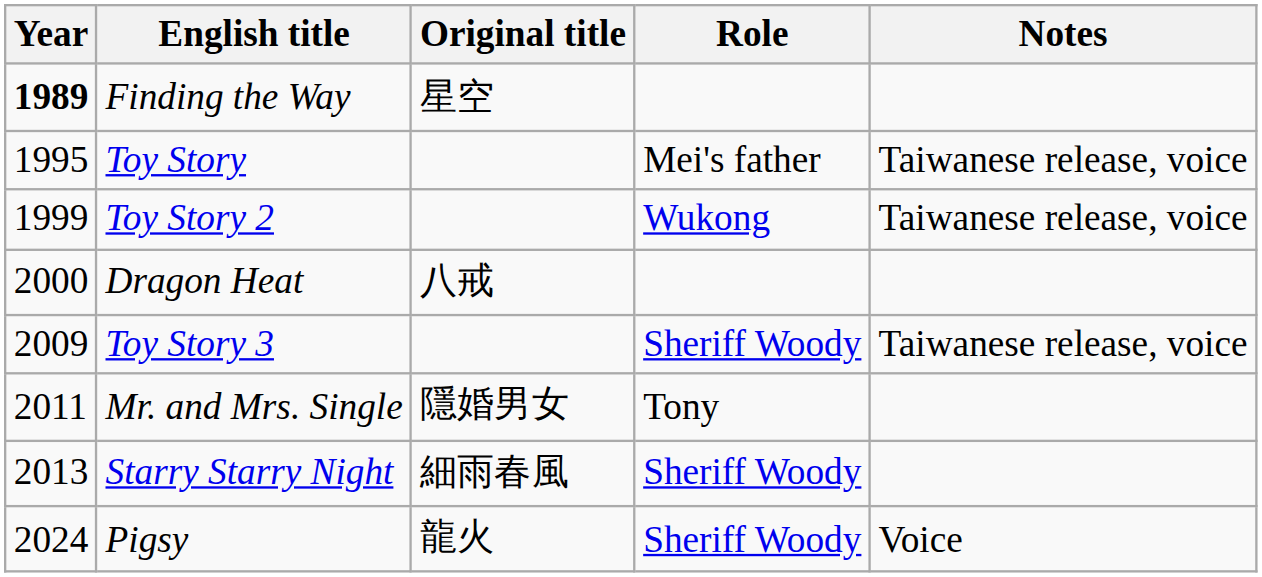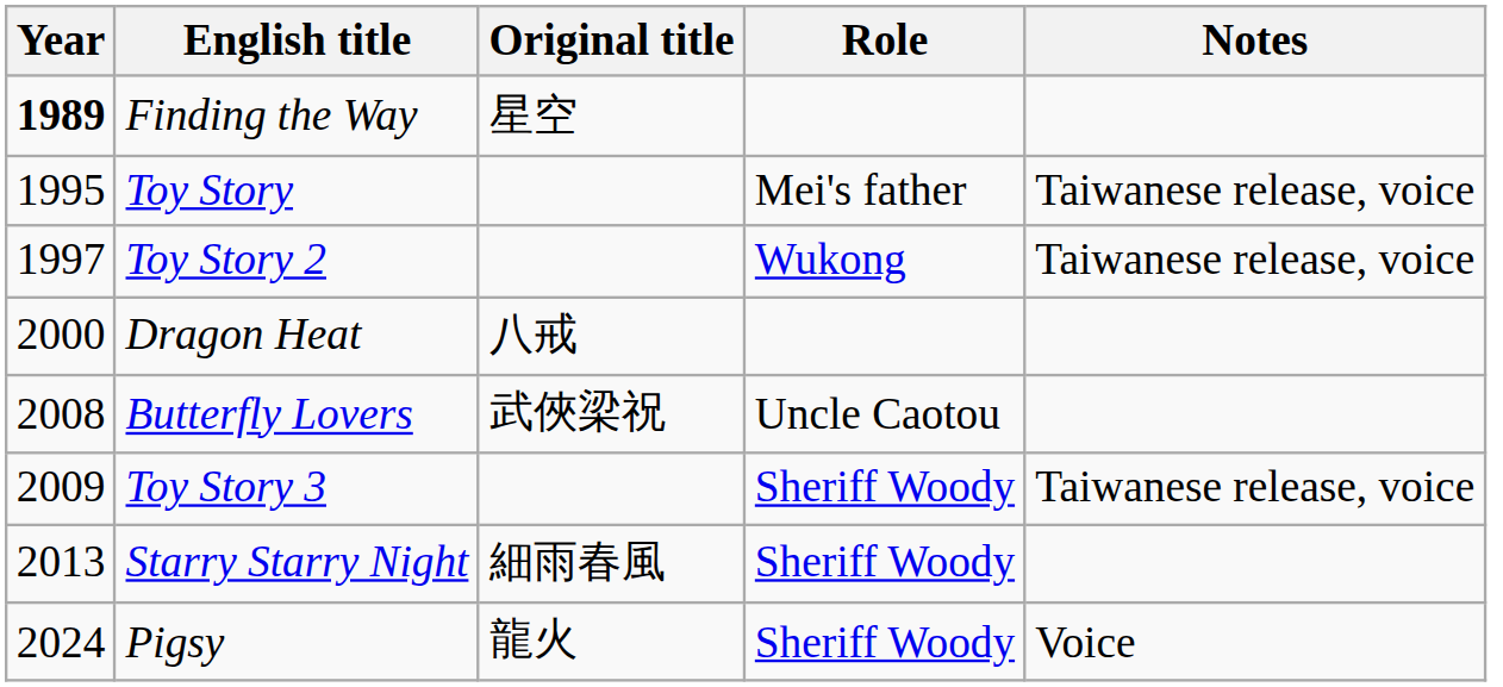 <table class="wikitable sortable">
 <tr>
 <th>Year</th>
 <th>English title</th>
 <th>Original title</th>
 <th>Role</th>
 <th class="unsortable">Notes</th>
 </tr>
 <tr>
 <td><strong>1989</strong></td>
 <td><em>Finding the Way</em></td>
 <td>星空</td>
 <td></td>
 <td></td>
 </tr>
 <tr>
 <td>1995</td>
 <td><em><a href='#'>Toy Story</a></em></td>
 <td></td>
 <td>Mei's father</td>
 <td>Taiwanese release, voice</td>
 </tr>
 <tr>
-<td>1999</td>
+<td>1997</td>
 <td><em><a href='#'>Toy Story 2</a></em></td>
 <td></td>
 <td><a href='#'>Wukong</a></td>
 <td>Taiwanese release, voice</td>
 </tr>
 <tr>
 <td>2000</td>
 <td><em>Dragon Heat</em></td>
 <td>八戒</td>
 <td></td>
 <td></td>
 </tr>
 <tr>
+<td>2008</td>
+<td><em><a href='#'>Butterfly Lovers</a></em></td>
+<td>武俠梁祝</td>
+<td>Uncle Caotou</td>
+<td></td>
+</tr>
+<tr>
 <td>2009</td>
 <td><em><a href='#'>Toy Story 3</a></em></td>
 <td></td>
 <td><a href='#'>Sheriff Woody</a></td>
 <td>Taiwanese release, voice</td>
-</tr>
-<tr>
-<td>2011</td>
-<td><em>Mr. and Mrs. Single</em></td>
-<td>隱婚男女</td>
-<td>Tony</td>
-<td></td>
 </tr>
 <tr>
 <td>2013</td>
 <td><em><a href='#'>Starry Starry Night</a></em></td>
 <td>細雨春風</td>
 <td><a href='#'>Sheriff Woody</a></td>
 <td></td>
 </tr>
 <tr>
 <td>2024</td>
 <td><em>Pigsy</em></td>
 <td>龍火</td>
 <td><a href='#'>Sheriff Woody</a></td>
 <td>Voice</td>
 </tr>
 </table>
